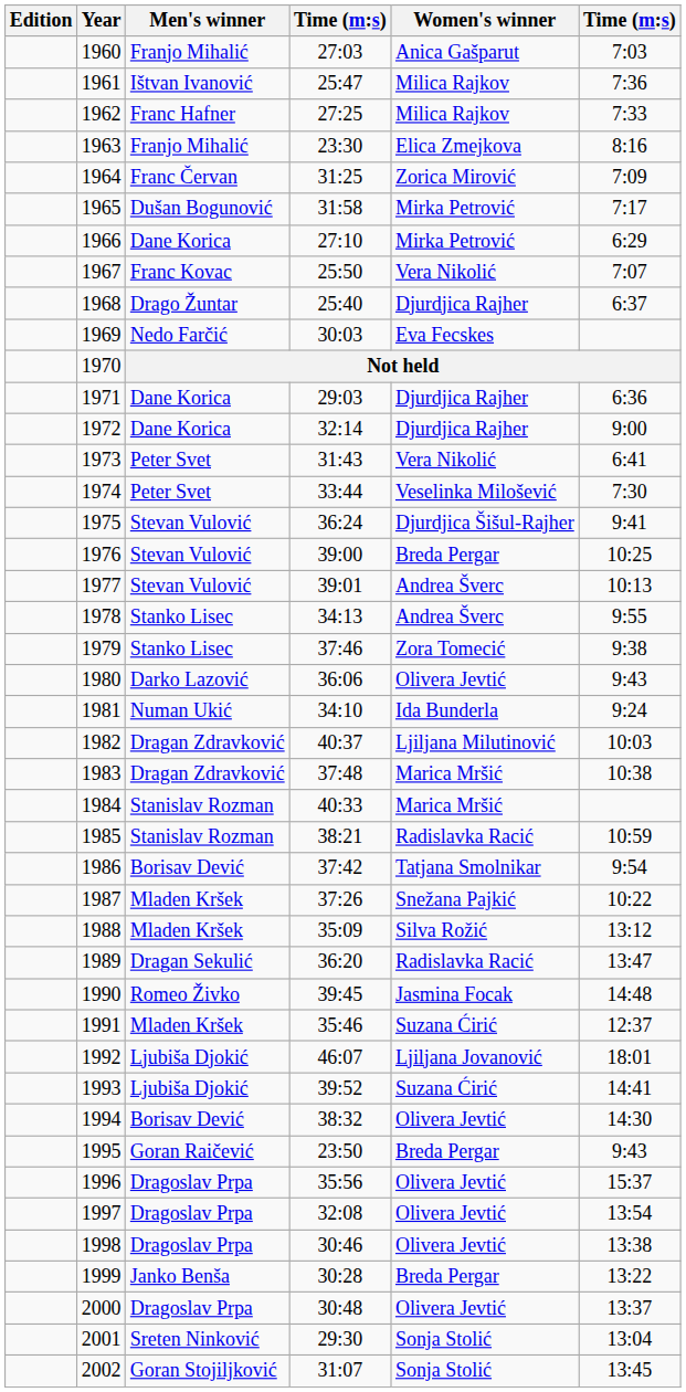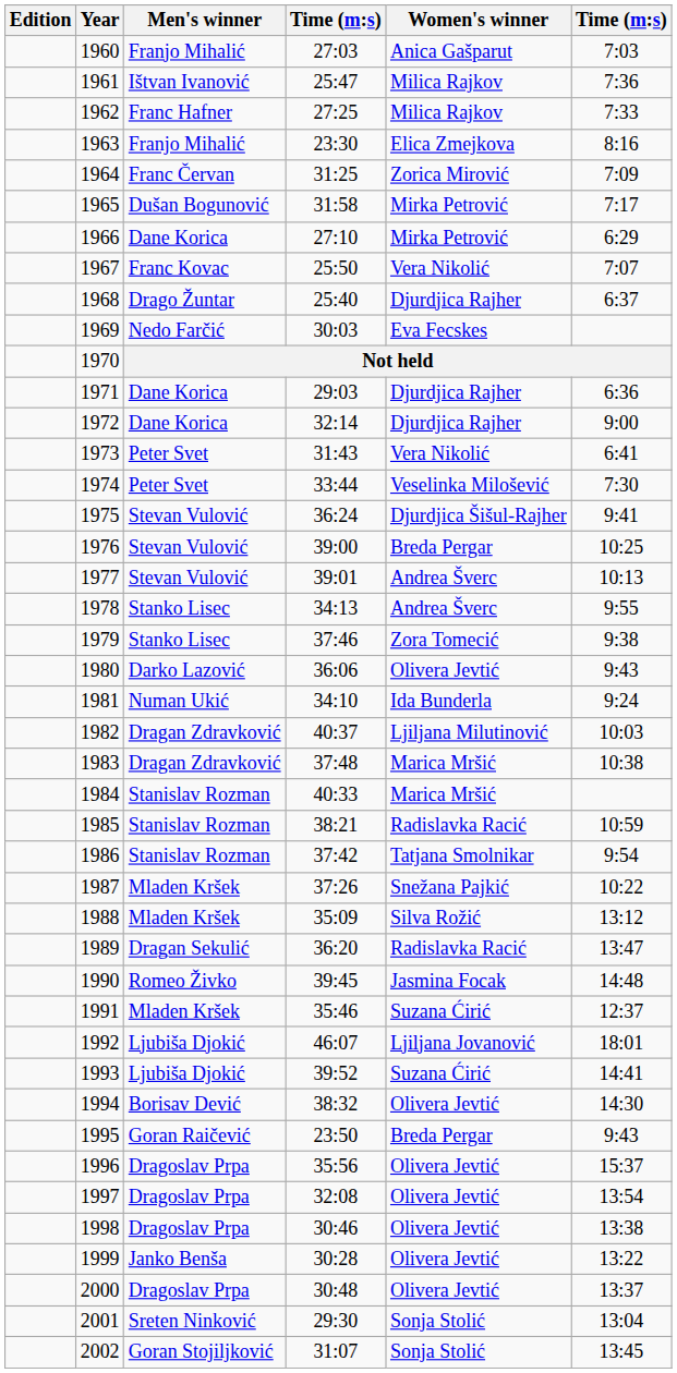 <table class="wikitable" style="text-align:center">
 <tr>
 <th>Edition</th>
 <th>Year</th>
 <th>Men's winner</th>
 <th>Time (<a href='#'>m</a>:<a href='#'>s</a>)</th>
 <th>Women's winner</th>
 <th>Time (<a href='#'>m</a>:<a href='#'>s</a>)</th>
 </tr>
 <tr>
 <td></td>
 <td>1960</td>
 <td align=left><a href='#'>Franjo Mihalić</a></td>
 <td>27:03</td>
 <td align=left><a href='#'>Anica Gašparut</a></td>
 <td>7:03</td>
 </tr>
 <tr>
 <td></td>
 <td>1961</td>
 <td align=left><a href='#'>Ištvan Ivanović</a></td>
 <td>25:47</td>
 <td align=left><a href='#'>Milica Rajkov</a></td>
 <td>7:36</td>
 </tr>
 <tr>
 <td></td>
 <td>1962</td>
 <td align=left><a href='#'>Franc Hafner</a></td>
 <td>27:25</td>
 <td align=left><a href='#'>Milica Rajkov</a></td>
 <td>7:33</td>
 </tr>
 <tr>
 <td></td>
 <td>1963</td>
 <td align=left><a href='#'>Franjo Mihalić</a></td>
 <td>23:30</td>
 <td align=left><a href='#'>Elica Zmejkova</a></td>
 <td>8:16</td>
 </tr>
 <tr>
 <td></td>
 <td>1964</td>
 <td align=left><a href='#'>Franc Červan</a></td>
 <td>31:25</td>
 <td align=left><a href='#'>Zorica Mirović</a></td>
 <td>7:09</td>
 </tr>
 <tr>
 <td></td>
 <td>1965</td>
 <td align=left><a href='#'>Dušan Bogunović</a></td>
 <td>31:58</td>
 <td align=left><a href='#'>Mirka Petrović</a></td>
 <td>7:17</td>
 </tr>
 <tr>
 <td></td>
 <td>1966</td>
 <td align=left><a href='#'>Dane Korica</a></td>
 <td>27:10</td>
 <td align=left><a href='#'>Mirka Petrović</a></td>
 <td>6:29</td>
 </tr>
 <tr>
 <td></td>
 <td>1967</td>
 <td align=left><a href='#'>Franc Kovac</a></td>
 <td>25:50</td>
 <td align=left><a href='#'>Vera Nikolić</a></td>
 <td>7:07</td>
 </tr>
 <tr>
 <td></td>
 <td>1968</td>
 <td align=left><a href='#'>Drago Žuntar</a></td>
 <td>25:40</td>
 <td align=left><a href='#'>Djurdjica Rajher</a></td>
 <td>6:37</td>
 </tr>
 <tr>
 <td></td>
 <td>1969</td>
 <td align=left><a href='#'>Nedo Farčić</a></td>
 <td>30:03</td>
 <td align=left><a href='#'>Eva Fecskes</a></td>
 <td></td>
 </tr>
 <tr>
 <td></td>
 <td>1970</td>
 <th colspan=4>Not held</th>
 </tr>
 <tr>
 <td></td>
 <td>1971</td>
 <td align=left><a href='#'>Dane Korica</a></td>
 <td>29:03</td>
 <td align=left><a href='#'>Djurdjica Rajher</a></td>
 <td>6:36</td>
 </tr>
 <tr>
 <td></td>
 <td>1972</td>
 <td align=left><a href='#'>Dane Korica</a></td>
 <td>32:14</td>
 <td align=left><a href='#'>Djurdjica Rajher</a></td>
 <td>9:00</td>
 </tr>
 <tr>
 <td></td>
 <td>1973</td>
 <td align=left><a href='#'>Peter Svet</a></td>
 <td>31:43</td>
 <td align=left><a href='#'>Vera Nikolić</a></td>
 <td>6:41</td>
 </tr>
 <tr>
 <td></td>
 <td>1974</td>
 <td align=left><a href='#'>Peter Svet</a></td>
 <td>33:44</td>
 <td align=left><a href='#'>Veselinka Milošević</a></td>
 <td>7:30</td>
 </tr>
 <tr>
 <td></td>
 <td>1975</td>
 <td align=left><a href='#'>Stevan Vulović</a></td>
 <td>36:24</td>
 <td align=left><a href='#'>Djurdjica Šišul-Rajher</a></td>
 <td>9:41</td>
 </tr>
 <tr>
 <td></td>
 <td>1976</td>
 <td align=left><a href='#'>Stevan Vulović</a></td>
 <td>39:00</td>
 <td align=left><a href='#'>Breda Pergar</a></td>
 <td>10:25</td>
 </tr>
 <tr>
 <td></td>
 <td>1977</td>
 <td align=left><a href='#'>Stevan Vulović</a></td>
 <td>39:01</td>
 <td align=left><a href='#'>Andrea Šverc</a></td>
 <td>10:13</td>
 </tr>
 <tr>
 <td></td>
 <td>1978</td>
 <td align=left><a href='#'>Stanko Lisec</a></td>
 <td>34:13</td>
 <td align=left><a href='#'>Andrea Šverc</a></td>
 <td>9:55</td>
 </tr>
 <tr>
 <td></td>
 <td>1979</td>
 <td align=left><a href='#'>Stanko Lisec</a></td>
 <td>37:46</td>
 <td align=left><a href='#'>Zora Tomecić</a></td>
 <td>9:38</td>
 </tr>
 <tr>
 <td></td>
 <td>1980</td>
 <td align=left><a href='#'>Darko Lazović</a></td>
 <td>36:06</td>
 <td align=left><a href='#'>Olivera Jevtić</a></td>
 <td>9:43</td>
 </tr>
 <tr>
 <td></td>
 <td>1981</td>
 <td align=left><a href='#'>Numan Ukić</a></td>
 <td>34:10</td>
 <td align=left><a href='#'>Ida Bunderla</a></td>
 <td>9:24</td>
 </tr>
 <tr>
 <td></td>
 <td>1982</td>
 <td align=left><a href='#'>Dragan Zdravković</a></td>
 <td>40:37</td>
 <td align=left><a href='#'>Ljiljana Milutinović</a></td>
 <td>10:03</td>
 </tr>
 <tr>
 <td></td>
 <td>1983</td>
 <td align=left><a href='#'>Dragan Zdravković</a></td>
 <td>37:48</td>
 <td align=left><a href='#'>Marica Mršić</a></td>
 <td>10:38</td>
 </tr>
 <tr>
 <td></td>
 <td>1984</td>
 <td align=left><a href='#'>Stanislav Rozman</a></td>
 <td>40:33</td>
 <td align=left><a href='#'>Marica Mršić</a></td>
 <td></td>
 </tr>
 <tr>
 <td></td>
 <td>1985</td>
 <td align=left><a href='#'>Stanislav Rozman</a></td>
 <td>38:21</td>
 <td align=left><a href='#'>Radislavka Racić</a></td>
 <td>10:59</td>
 </tr>
 <tr>
 <td></td>
 <td>1986</td>
-<td align=left><a href='#'>Borisav Dević</a></td>
+<td align=left><a href='#'>Stanislav Rozman</a></td>
 <td>37:42</td>
 <td align=left><a href='#'>Tatjana Smolnikar</a></td>
 <td>9:54</td>
 </tr>
 <tr>
 <td></td>
 <td>1987</td>
 <td align=left><a href='#'>Mladen Kršek</a></td>
 <td>37:26</td>
 <td align=left><a href='#'>Snežana Pajkić</a></td>
 <td>10:22</td>
 </tr>
 <tr>
 <td></td>
 <td>1988</td>
 <td align=left><a href='#'>Mladen Kršek</a></td>
 <td>35:09</td>
 <td align=left><a href='#'>Silva Rožić</a></td>
 <td>13:12</td>
 </tr>
 <tr>
 <td></td>
 <td>1989</td>
 <td align=left><a href='#'>Dragan Sekulić</a></td>
 <td>36:20</td>
 <td align=left><a href='#'>Radislavka Racić</a></td>
 <td>13:47</td>
 </tr>
 <tr>
 <td></td>
 <td>1990</td>
 <td align=left><a href='#'>Romeo Živko</a></td>
 <td>39:45</td>
 <td align=left><a href='#'>Jasmina Focak</a></td>
 <td>14:48</td>
 </tr>
 <tr>
 <td></td>
 <td>1991</td>
 <td align=left><a href='#'>Mladen Kršek</a></td>
 <td>35:46</td>
 <td align=left><a href='#'>Suzana Ćirić</a></td>
 <td>12:37</td>
 </tr>
 <tr>
 <td></td>
 <td>1992</td>
 <td align=left><a href='#'>Ljubiša Djokić</a></td>
 <td>46:07</td>
 <td align=left><a href='#'>Ljiljana Jovanović</a></td>
 <td>18:01</td>
 </tr>
 <tr>
 <td></td>
 <td>1993</td>
 <td align=left><a href='#'>Ljubiša Djokić</a></td>
 <td>39:52</td>
 <td align=left><a href='#'>Suzana Ćirić</a></td>
 <td>14:41</td>
 </tr>
 <tr>
 <td></td>
 <td>1994</td>
 <td align=left><a href='#'>Borisav Dević</a></td>
 <td>38:32</td>
 <td align=left><a href='#'>Olivera Jevtić</a></td>
 <td>14:30</td>
 </tr>
 <tr>
 <td></td>
 <td>1995</td>
 <td align=left><a href='#'>Goran Raičević</a></td>
 <td>23:50</td>
 <td align=left><a href='#'>Breda Pergar</a></td>
 <td>9:43</td>
 </tr>
 <tr>
 <td></td>
 <td>1996</td>
 <td align=left><a href='#'>Dragoslav Prpa</a></td>
 <td>35:56</td>
 <td align=left><a href='#'>Olivera Jevtić</a></td>
 <td>15:37</td>
 </tr>
 <tr>
 <td></td>
 <td>1997</td>
 <td align=left><a href='#'>Dragoslav Prpa</a></td>
 <td>32:08</td>
 <td align=left><a href='#'>Olivera Jevtić</a></td>
 <td>13:54</td>
 </tr>
 <tr>
 <td></td>
 <td>1998</td>
 <td align=left><a href='#'>Dragoslav Prpa</a></td>
 <td>30:46</td>
 <td align=left><a href='#'>Olivera Jevtić</a></td>
 <td>13:38</td>
 </tr>
 <tr>
 <td></td>
 <td>1999</td>
 <td align=left><a href='#'>Janko Benša</a></td>
 <td>30:28</td>
-<td align=left><a href='#'>Breda Pergar</a></td>
+<td align=left><a href='#'>Olivera Jevtić</a></td>
 <td>13:22</td>
 </tr>
 <tr>
 <td></td>
 <td>2000</td>
 <td align=left><a href='#'>Dragoslav Prpa</a></td>
 <td>30:48</td>
 <td align=left><a href='#'>Olivera Jevtić</a></td>
 <td>13:37</td>
 </tr>
 <tr>
 <td></td>
 <td>2001</td>
 <td align=left><a href='#'>Sreten Ninković</a></td>
 <td>29:30</td>
 <td align=left><a href='#'>Sonja Stolić</a></td>
 <td>13:04</td>
 </tr>
 <tr>
 <td></td>
 <td>2002</td>
 <td align=left><a href='#'>Goran Stojiljković</a></td>
 <td>31:07</td>
 <td align=left><a href='#'>Sonja Stolić</a></td>
 <td>13:45</td>
 </tr>
 </table>
